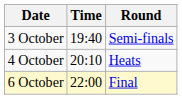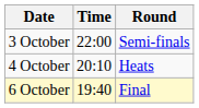 <table class="wikitable">
 <tr>
 <th>Date</th>
 <th>Time</th>
 <th>Round</th>
 </tr>
 <tr>
 <td>3 October</td>
-<td>19:40</td>
+<td>22:00</td>
 <td><a href='#'>Semi-finals</a></td>
 </tr>
 <tr>
 <td>4 October</td>
 <td>20:10</td>
 <td><a href='#'>Heats</a></td>
 </tr>
 <tr style=background:lemonchiffon>
 <td>6 October</td>
-<td>22:00</td>
+<td>19:40</td>
 <td><a href='#'>Final</a></td>
 </tr>
 </table>
